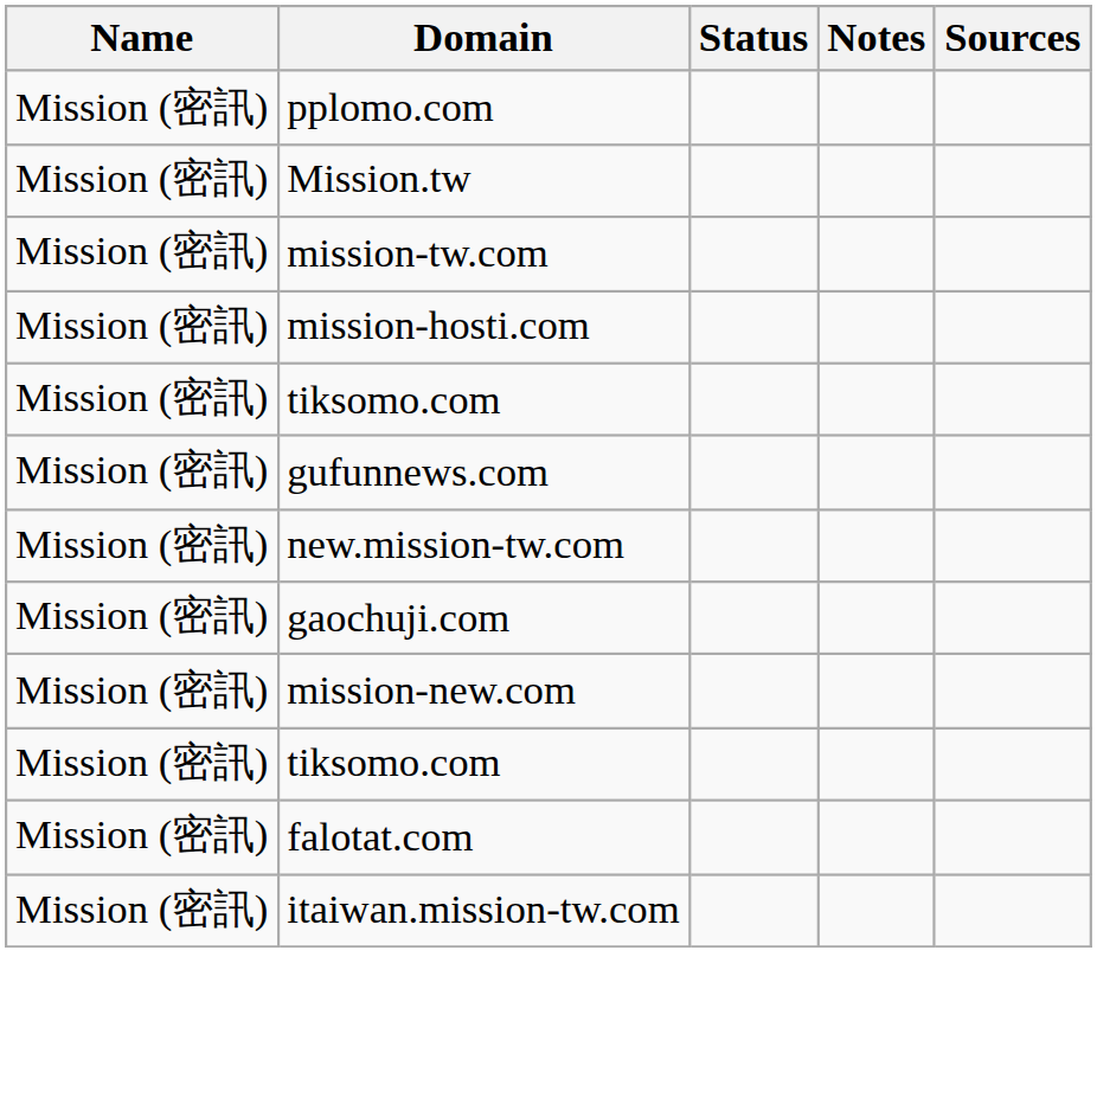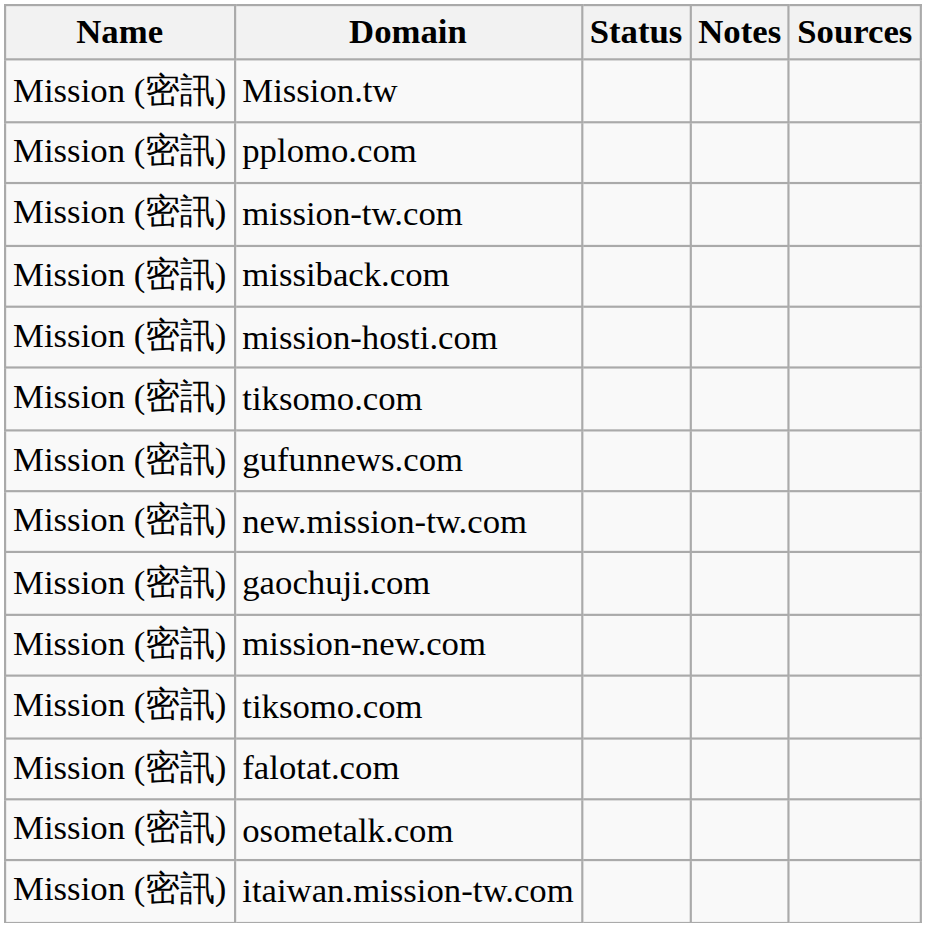 <table class="wikitable sortable mw-collapsible">
 <tr>
 <th>Name</th>
 <th>Domain</th>
 <th>Status</th>
 <th class="sortable">Notes</th>
 <th class="unsortable">Sources</th>
 </tr>
 <tr>
 <td>Mission (密訊)</td>
+<td>Mission.tw</td>
+<td></td>
+<td></td>
+<td></td>
+</tr>
+<tr>
+<td>Mission (密訊)</td>
 <td>pplomo.com</td>
 <td></td>
 <td></td>
 <td></td>
 </tr>
 <tr>
 <td>Mission (密訊)</td>
-<td>Mission.tw</td>
+<td>mission-tw.com</td>
 <td></td>
 <td></td>
 <td></td>
 </tr>
 <tr>
 <td>Mission (密訊)</td>
-<td>mission-tw.com</td>
+<td>missiback.com</td>
 <td></td>
 <td></td>
 <td></td>
 </tr>
 <tr>
 <td>Mission (密訊)</td>
 <td>mission-hosti.com</td>
 <td></td>
 <td></td>
 <td></td>
 </tr>
 <tr>
 <td>Mission (密訊)</td>
 <td>tiksomo.com</td>
 <td></td>
 <td></td>
 <td></td>
 </tr>
 <tr>
 <td>Mission (密訊)</td>
 <td>gufunnews.com</td>
 <td></td>
 <td></td>
 <td></td>
 </tr>
 <tr>
 <td>Mission (密訊)</td>
 <td>new.mission-tw.com</td>
 <td></td>
 <td></td>
 <td></td>
 </tr>
 <tr>
 <td>Mission (密訊)</td>
 <td>gaochuji.com</td>
 <td></td>
 <td></td>
 <td></td>
 </tr>
 <tr>
 <td>Mission (密訊)</td>
 <td>mission-new.com</td>
 <td></td>
 <td></td>
 <td></td>
 </tr>
 <tr>
 <td>Mission (密訊)</td>
 <td>tiksomo.com</td>
 <td></td>
 <td></td>
 <td></td>
 </tr>
 <tr>
 <td>Mission (密訊)</td>
 <td>falotat.com</td>
 <td></td>
 <td></td>
 <td></td>
 </tr>
 <tr>
 <td>Mission (密訊)</td>
+<td>osometalk.com</td>
+<td></td>
+<td></td>
+<td></td>
+</tr>
+<tr>
+<td>Mission (密訊)</td>
 <td>itaiwan.mission-tw.com</td>
 <td></td>
 <td></td>
 <td></td>
 </tr>
 </table>
